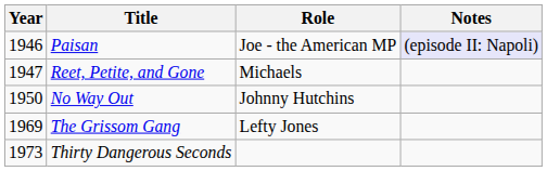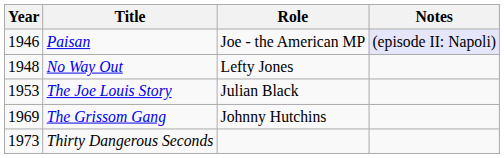 <table class="wikitable">
 <tr>
 <th>Year</th>
 <th>Title</th>
 <th>Role</th>
 <th>Notes</th>
 </tr>
 <tr>
 <td>1946</td>
 <td><em><a href='#'>Paisan</a></em></td>
 <td>Joe - the American MP</td>
 <td style="background: lavender;">(episode II: Napoli)</td>
 </tr>
 <tr>
-<td>1947</td>
-<td><em><a href='#'>Reet, Petite, and Gone</a></em></td>
-<td>Michaels</td>
+<td>1948</td>
+<td><em><a href='#'>No Way Out</a></em></td>
+<td>Lefty Jones</td>
 <td></td>
 </tr>
 <tr>
-<td>1950</td>
-<td><em><a href='#'>No Way Out</a></em></td>
-<td>Johnny Hutchins</td>
+<td>1953</td>
+<td><em><a href='#'>The Joe Louis Story</a></em></td>
+<td>Julian Black</td>
 <td></td>
 </tr>
 <tr>
 <td>1969</td>
 <td><em><a href='#'>The Grissom Gang</a></em></td>
-<td>Lefty Jones</td>
+<td>Johnny Hutchins</td>
 <td></td>
 </tr>
 <tr>
 <td>1973</td>
 <td><em>Thirty Dangerous Seconds</em></td>
 <td></td>
 <td></td>
 </tr>
 </table>
